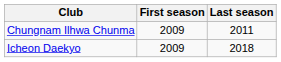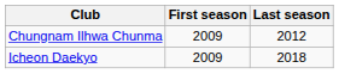 <table class="wikitable" style="text-align:center">
 <tr>
 <th>Club</th>
 <th>First season</th>
 <th>Last season</th>
 </tr>
 <tr>
 <td align="left"><a href='#'>Chungnam Ilhwa Chunma</a></td>
 <td>2009</td>
-<td>2011</td>
+<td>2012</td>
 </tr>
 <tr>
 <td align="left"><a href='#'>Icheon Daekyo</a></td>
 <td>2009</td>
 <td>2018</td>
 </tr>
 </table>
